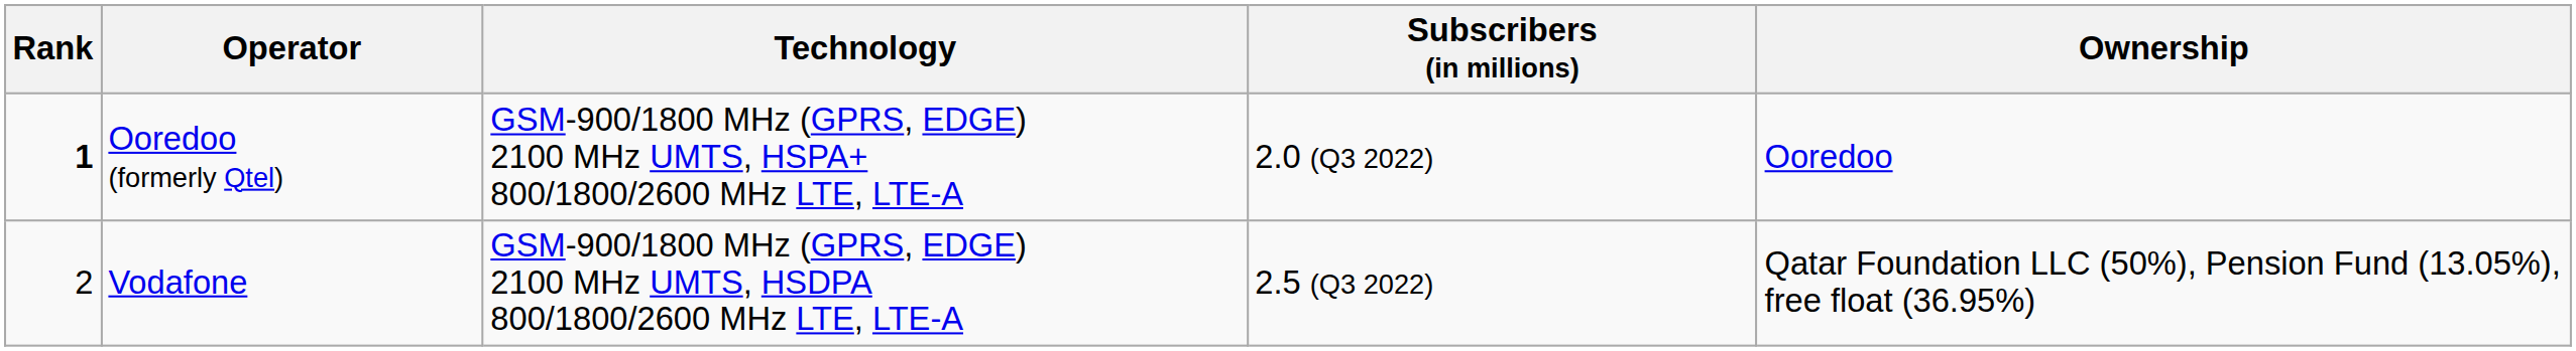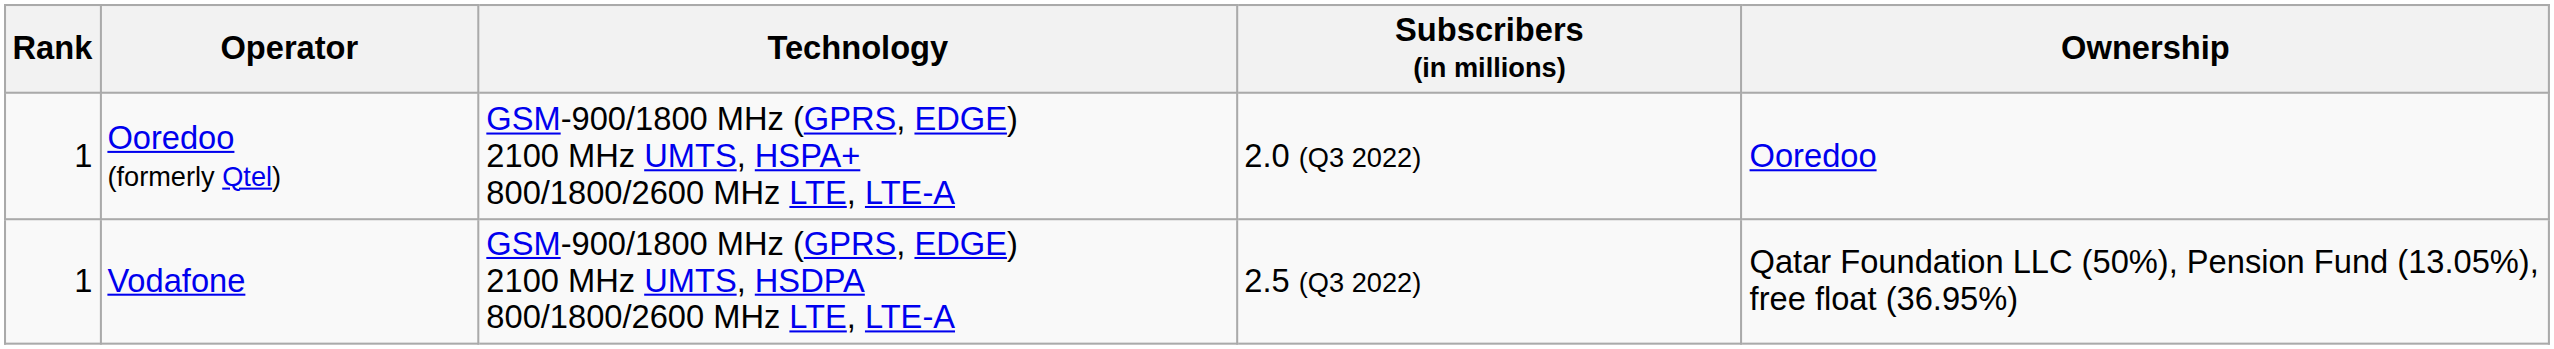 <table class="wikitable">
 <tr>
 <th style="width:3%;">Rank</th>
 <th style="width:15%;">Operator</th>
 <th style="width:30%;">Technology</th>
 <th style="width:20%;">Subscribers<br><small>(in millions)</small></th>
 <th style="width:32%;">Ownership</th>
 </tr>
 <tr>
-<td align=right><strong>1</strong></td>
+<td align=right>1</td>
 <td><a href='#'>Ooredoo</a><br><small>(formerly <a href='#'>Qtel</a>)</small></td>
 <td><a href='#'>GSM</a>-900/1800 MHz (<a href='#'>GPRS</a>, <a href='#'>EDGE</a>)<br>2100 MHz <a href='#'>UMTS</a>, <a href='#'>HSPA+</a><br>800/1800/2600 MHz <a href='#'>LTE</a>, <a href='#'>LTE-A</a></td>
 <td>2.0 <small>(Q3 2022)</small></td>
 <td><a href='#'>Ooredoo</a></td>
 </tr>
 <tr>
-<td align=right>2</td>
+<td align=right>1</td>
 <td><a href='#'>Vodafone</a></td>
 <td><a href='#'>GSM</a>-900/1800 MHz (<a href='#'>GPRS</a>, <a href='#'>EDGE</a>)<br>2100 MHz <a href='#'>UMTS</a>, <a href='#'>HSDPA</a><br>800/1800/2600 MHz <a href='#'>LTE</a>, <a href='#'>LTE-A</a></td>
 <td>2.5 <small>(Q3 2022)</small></td>
 <td>Qatar Foundation LLC (50%), Pension Fund (13.05%), free float (36.95%)</td>
 </tr>
 </table>
